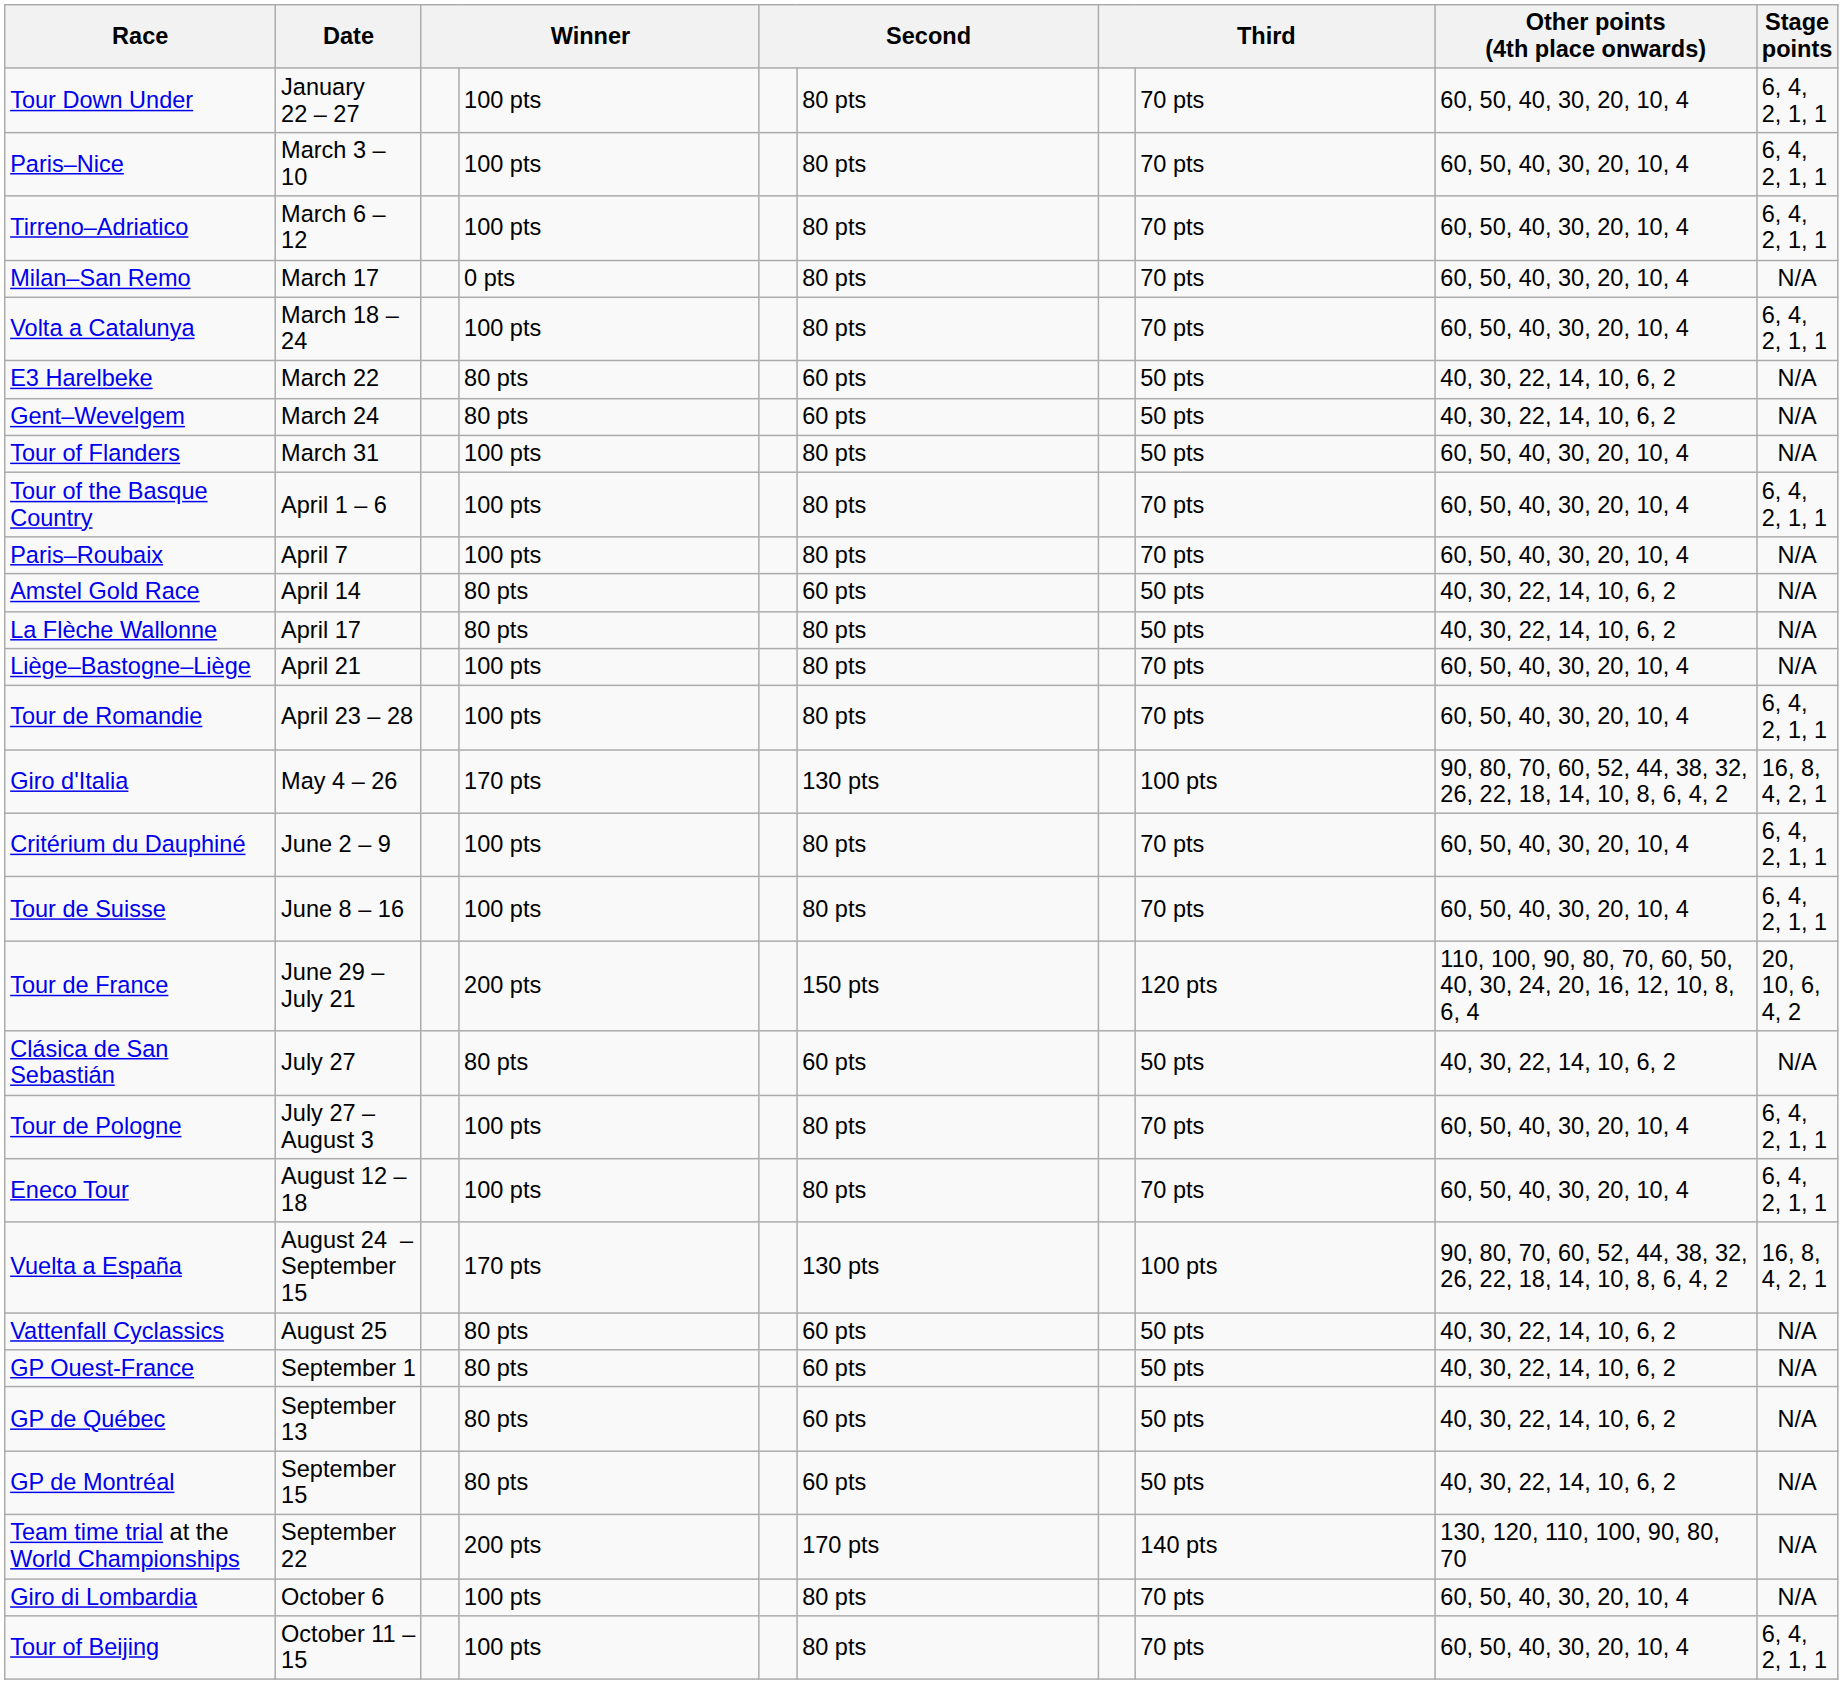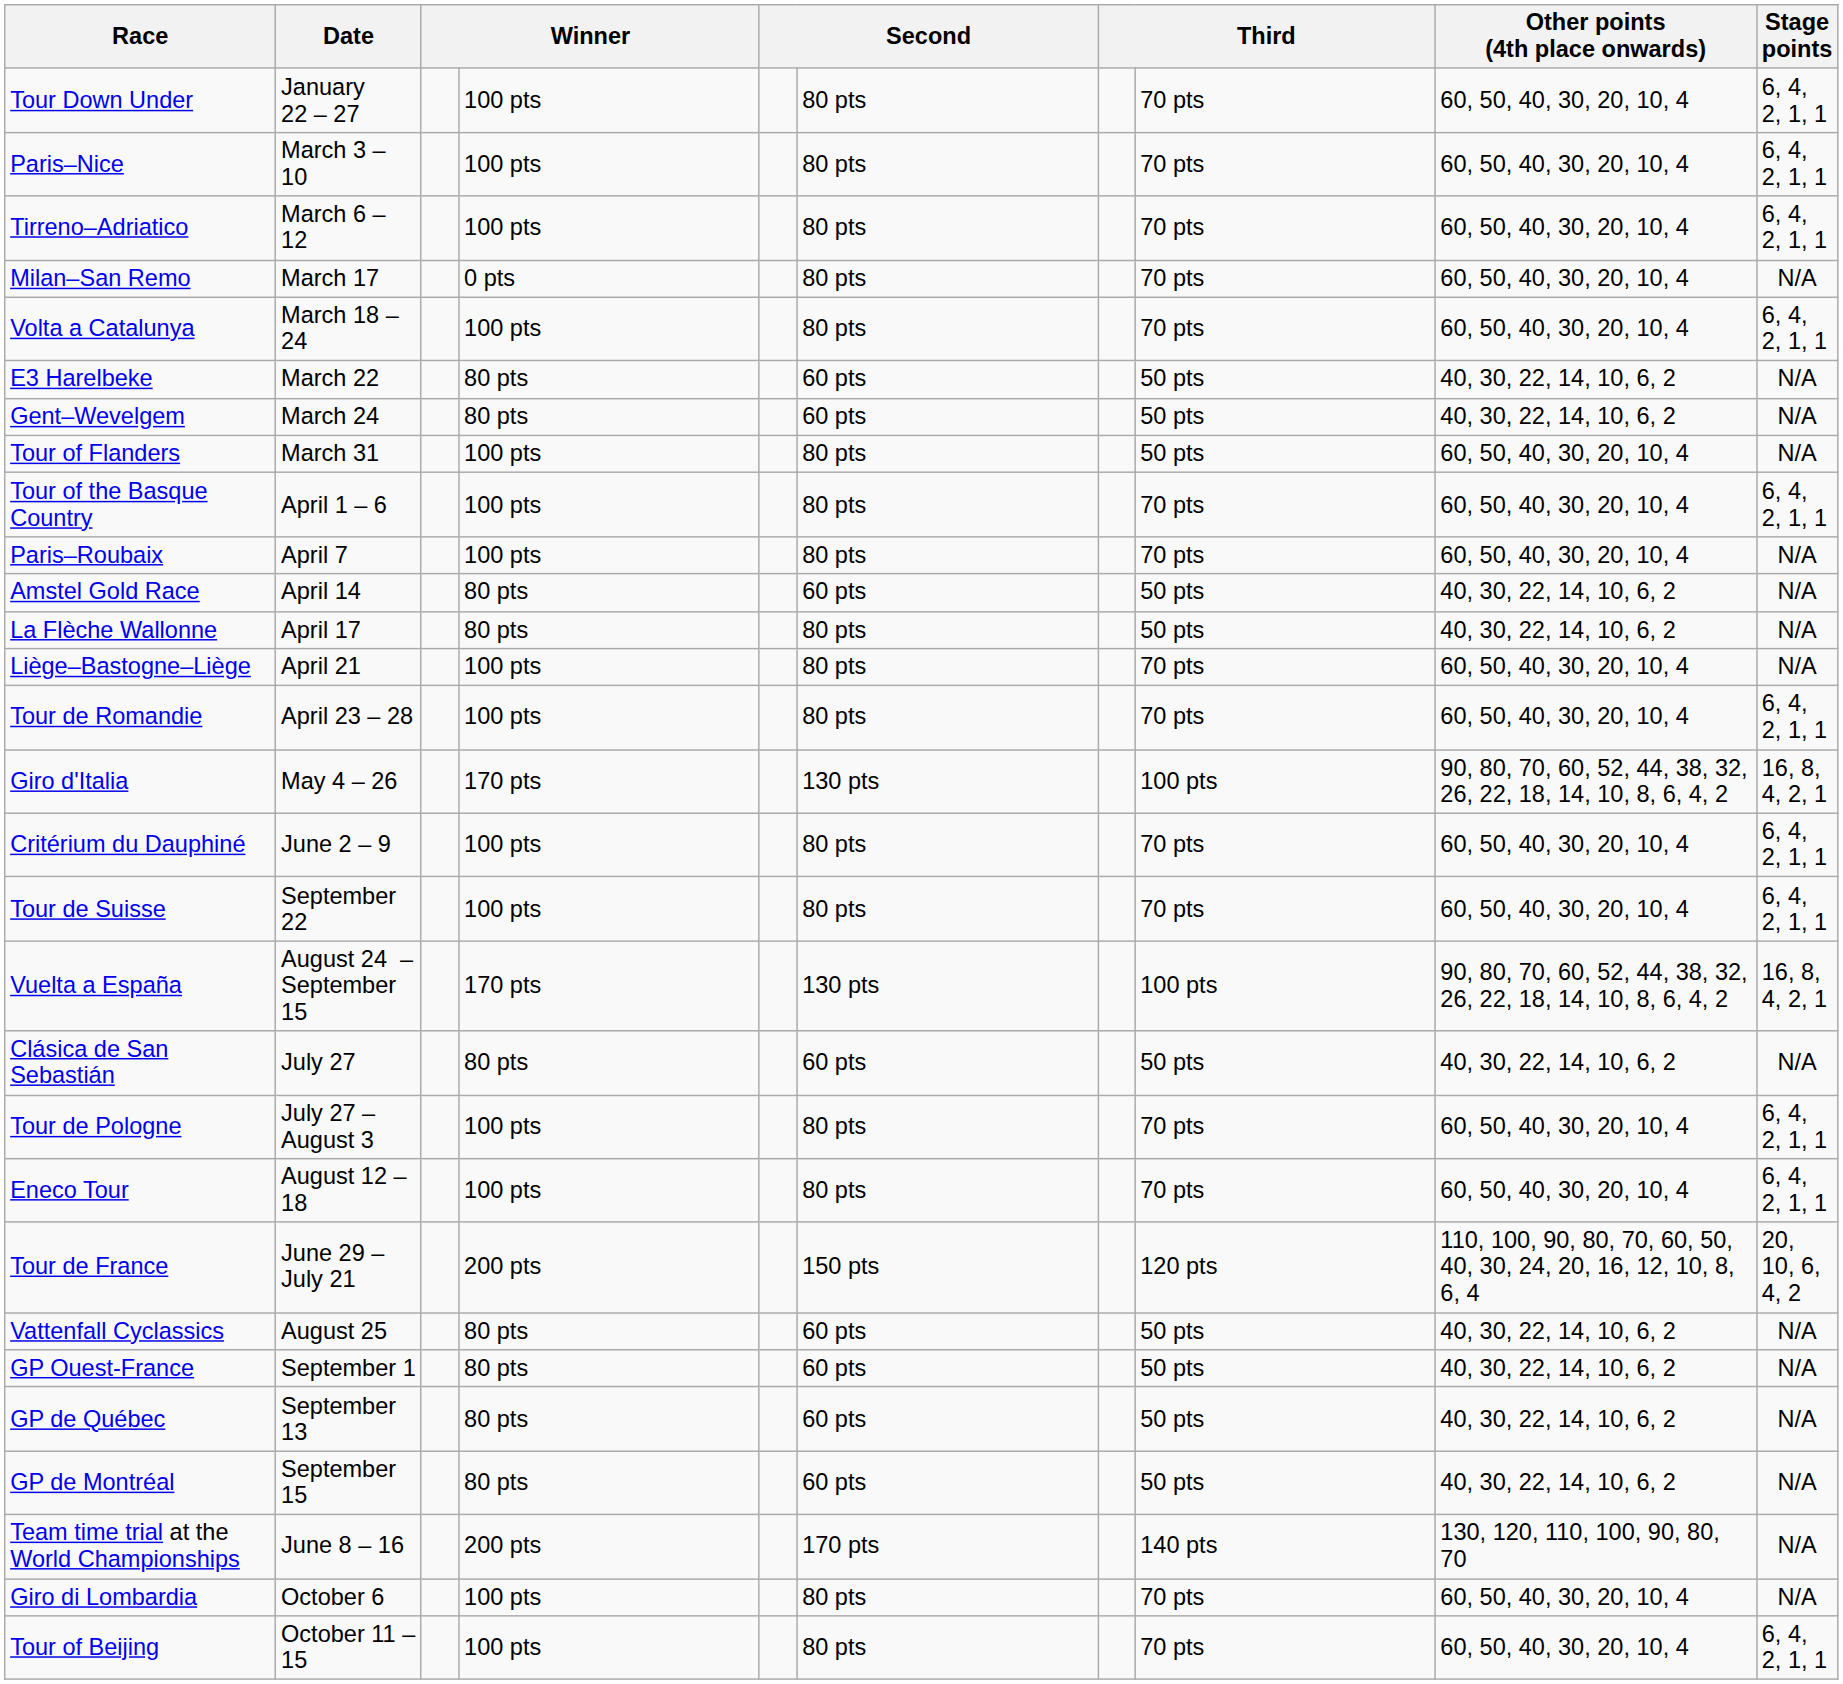 <table class="wikitable">
 <tr>
 <th width=15%>Race</th>
 <th width=8%>Date</th>
 <th style="width:19%;" colspan="2">Winner</th>
 <th style="width:19%;" colspan="2">Second</th>
 <th style="width:19%;" colspan="2">Third</th>
 <th width=18%>Other points<br>(4th place onwards)</th>
 <th width=4%>Stage points</th>
 </tr>
 <tr>
 <td> <a href='#'>Tour Down Under</a></td>
 <td>January 22 – 27</td>
 <td></td>
 <td>100 pts</td>
 <td></td>
 <td>80 pts</td>
 <td></td>
 <td>70 pts</td>
 <td>60, 50, 40, 30, 20, 10, 4</td>
 <td>6, 4, 2, 1, 1</td>
 </tr>
 <tr>
 <td> <a href='#'>Paris–Nice</a></td>
 <td>March 3 – 10</td>
 <td></td>
 <td>100 pts</td>
 <td></td>
 <td>80 pts</td>
 <td></td>
 <td>70 pts</td>
 <td>60, 50, 40, 30, 20, 10, 4</td>
 <td>6, 4, 2, 1, 1</td>
 </tr>
 <tr>
 <td> <a href='#'>Tirreno–Adriatico</a></td>
 <td>March 6 – 12</td>
 <td></td>
 <td>100 pts</td>
 <td></td>
 <td>80 pts</td>
 <td></td>
 <td>70 pts</td>
 <td>60, 50, 40, 30, 20, 10, 4</td>
 <td>6, 4, 2, 1, 1</td>
 </tr>
 <tr>
 <td> <a href='#'>Milan–San Remo</a></td>
 <td>March 17</td>
 <td></td>
 <td>0 pts</td>
 <td></td>
 <td>80 pts</td>
 <td></td>
 <td>70 pts</td>
 <td>60, 50, 40, 30, 20, 10, 4</td>
 <td align=center>N/A</td>
 </tr>
 <tr>
 <td> <a href='#'>Volta a Catalunya</a></td>
 <td>March 18 – 24</td>
 <td></td>
 <td>100 pts</td>
 <td></td>
 <td>80 pts</td>
 <td></td>
 <td>70 pts</td>
 <td>60, 50, 40, 30, 20, 10, 4</td>
 <td>6, 4, 2, 1, 1</td>
 </tr>
 <tr>
 <td> <a href='#'>E3 Harelbeke</a></td>
 <td>March 22</td>
 <td></td>
 <td>80 pts</td>
 <td></td>
 <td>60 pts</td>
 <td></td>
 <td>50 pts</td>
 <td>40, 30, 22, 14, 10, 6, 2</td>
 <td align=center>N/A</td>
 </tr>
 <tr>
 <td> <a href='#'>Gent–Wevelgem</a></td>
 <td>March 24</td>
 <td></td>
 <td>80 pts</td>
 <td></td>
 <td>60 pts</td>
 <td></td>
 <td>50 pts</td>
 <td>40, 30, 22, 14, 10, 6, 2</td>
 <td align=center>N/A</td>
 </tr>
 <tr>
 <td> <a href='#'>Tour of Flanders</a></td>
 <td>March 31</td>
 <td></td>
 <td>100 pts</td>
 <td></td>
 <td>80 pts</td>
 <td></td>
 <td>50 pts</td>
 <td>60, 50, 40, 30, 20, 10, 4</td>
 <td align=center>N/A</td>
 </tr>
 <tr>
 <td> <a href='#'>Tour of the Basque Country</a></td>
 <td>April 1 – 6</td>
 <td></td>
 <td>100 pts</td>
 <td></td>
 <td>80 pts</td>
 <td></td>
 <td>70 pts</td>
 <td>60, 50, 40, 30, 20, 10, 4</td>
 <td>6, 4, 2, 1, 1</td>
 </tr>
 <tr>
 <td> <a href='#'>Paris–Roubaix</a></td>
 <td>April 7</td>
 <td></td>
 <td>100 pts</td>
 <td></td>
 <td>80 pts</td>
 <td></td>
 <td>70 pts</td>
 <td>60, 50, 40, 30, 20, 10, 4</td>
 <td align=center>N/A</td>
 </tr>
 <tr>
 <td> <a href='#'>Amstel Gold Race</a></td>
 <td>April 14</td>
 <td></td>
 <td>80 pts</td>
 <td></td>
 <td>60 pts</td>
 <td></td>
 <td>50 pts</td>
 <td>40, 30, 22, 14, 10, 6, 2</td>
 <td align=center>N/A</td>
 </tr>
 <tr>
 <td> <a href='#'>La Flèche Wallonne</a></td>
 <td>April 17</td>
 <td></td>
 <td>80 pts</td>
 <td></td>
 <td>80 pts</td>
 <td></td>
 <td>50 pts</td>
 <td>40, 30, 22, 14, 10, 6, 2</td>
 <td align=center>N/A</td>
 </tr>
 <tr>
 <td> <a href='#'>Liège–Bastogne–Liège</a></td>
 <td>April 21</td>
 <td></td>
 <td>100 pts</td>
 <td></td>
 <td>80 pts</td>
 <td></td>
 <td>70 pts</td>
 <td>60, 50, 40, 30, 20, 10, 4</td>
 <td align=center>N/A</td>
 </tr>
 <tr>
 <td> <a href='#'>Tour de Romandie</a></td>
 <td>April 23 – 28</td>
 <td></td>
 <td>100 pts</td>
 <td></td>
 <td>80 pts</td>
 <td></td>
 <td>70 pts</td>
 <td>60, 50, 40, 30, 20, 10, 4</td>
 <td>6, 4, 2, 1, 1</td>
 </tr>
 <tr>
 <td> <a href='#'>Giro d'Italia</a></td>
 <td>May 4 – 26</td>
 <td></td>
 <td>170 pts</td>
 <td></td>
 <td>130 pts</td>
 <td></td>
 <td>100 pts</td>
 <td>90, 80, 70, 60, 52, 44, 38, 32, 26, 22, 18, 14, 10, 8, 6, 4, 2</td>
 <td>16, 8, 4, 2, 1</td>
 </tr>
 <tr>
 <td> <a href='#'>Critérium du Dauphiné</a></td>
 <td>June 2 – 9</td>
 <td></td>
 <td>100 pts</td>
 <td></td>
 <td>80 pts</td>
 <td></td>
 <td>70 pts</td>
 <td>60, 50, 40, 30, 20, 10, 4</td>
 <td>6, 4, 2, 1, 1</td>
 </tr>
 <tr>
 <td> <a href='#'>Tour de Suisse</a></td>
-<td>June 8 – 16</td>
+<td>September 22</td>
 <td></td>
 <td>100 pts</td>
 <td></td>
 <td>80 pts</td>
 <td></td>
 <td>70 pts</td>
 <td>60, 50, 40, 30, 20, 10, 4</td>
 <td>6, 4, 2, 1, 1</td>
 </tr>
 <tr>
-<td> <a href='#'>Tour de France</a></td>
-<td>June 29 – July 21</td>
+<td> <a href='#'>Vuelta a España</a></td>
+<td>August 24  – September 15</td>
 <td></td>
-<td>200 pts</td>
+<td>170 pts</td>
 <td></td>
-<td>150 pts</td>
+<td>130 pts</td>
 <td></td>
-<td>120 pts</td>
-<td>110, 100, 90, 80, 70, 60, 50, 40, 30, 24, 20, 16, 12, 10, 8, 6, 4</td>
-<td>20, 10, 6, 4, 2</td>
+<td>100 pts</td>
+<td>90, 80, 70, 60, 52, 44, 38, 32, 26, 22, 18, 14, 10, 8, 6, 4, 2</td>
+<td>16, 8, 4, 2, 1</td>
 </tr>
 <tr>
 <td> <a href='#'>Clásica de San Sebastián</a></td>
 <td>July 27</td>
 <td></td>
 <td>80 pts</td>
 <td></td>
 <td>60 pts</td>
 <td></td>
 <td>50 pts</td>
 <td>40, 30, 22, 14, 10, 6, 2</td>
 <td align=center>N/A</td>
 </tr>
 <tr>
 <td> <a href='#'>Tour de Pologne</a></td>
 <td>July 27 – August 3</td>
 <td></td>
 <td>100 pts</td>
 <td></td>
 <td>80 pts</td>
 <td></td>
 <td>70 pts</td>
 <td>60, 50, 40, 30, 20, 10, 4</td>
 <td>6, 4, 2, 1, 1</td>
 </tr>
 <tr>
 <td> <a href='#'>Eneco Tour</a></td>
 <td>August 12 – 18</td>
 <td></td>
 <td>100 pts</td>
 <td></td>
 <td>80 pts</td>
 <td></td>
 <td>70 pts</td>
 <td>60, 50, 40, 30, 20, 10, 4</td>
 <td>6, 4, 2, 1, 1</td>
 </tr>
 <tr>
-<td> <a href='#'>Vuelta a España</a></td>
-<td>August 24  – September 15</td>
+<td> <a href='#'>Tour de France</a></td>
+<td>June 29 – July 21</td>
 <td></td>
-<td>170 pts</td>
+<td>200 pts</td>
 <td></td>
-<td>130 pts</td>
+<td>150 pts</td>
 <td></td>
-<td>100 pts</td>
-<td>90, 80, 70, 60, 52, 44, 38, 32, 26, 22, 18, 14, 10, 8, 6, 4, 2</td>
-<td>16, 8, 4, 2, 1</td>
+<td>120 pts</td>
+<td>110, 100, 90, 80, 70, 60, 50, 40, 30, 24, 20, 16, 12, 10, 8, 6, 4</td>
+<td>20, 10, 6, 4, 2</td>
 </tr>
 <tr>
 <td> <a href='#'>Vattenfall Cyclassics</a></td>
 <td>August 25</td>
 <td></td>
 <td>80 pts</td>
 <td></td>
 <td>60 pts</td>
 <td></td>
 <td>50 pts</td>
 <td>40, 30, 22, 14, 10, 6, 2</td>
 <td align=center>N/A</td>
 </tr>
 <tr>
 <td> <a href='#'>GP Ouest-France</a></td>
 <td>September 1</td>
 <td></td>
 <td>80 pts</td>
 <td></td>
 <td>60 pts</td>
 <td></td>
 <td>50 pts</td>
 <td>40, 30, 22, 14, 10, 6, 2</td>
 <td align=center>N/A</td>
 </tr>
 <tr>
 <td> <a href='#'>GP de Québec</a></td>
 <td>September 13</td>
 <td></td>
 <td>80 pts</td>
 <td></td>
 <td>60 pts</td>
 <td></td>
 <td>50 pts</td>
 <td>40, 30, 22, 14, 10, 6, 2</td>
 <td align=center>N/A</td>
 </tr>
 <tr>
 <td> <a href='#'>GP de Montréal</a></td>
 <td>September 15</td>
 <td></td>
 <td>80 pts</td>
 <td></td>
 <td>60 pts</td>
 <td></td>
 <td>50 pts</td>
 <td>40, 30, 22, 14, 10, 6, 2</td>
 <td align=center>N/A</td>
 </tr>
 <tr>
 <td> <a href='#'>Team time trial</a> at the <a href='#'>World Championships</a></td>
-<td>September 22</td>
+<td>June 8 – 16</td>
 <td></td>
 <td>200 pts</td>
 <td></td>
 <td>170 pts</td>
 <td></td>
 <td>140 pts</td>
 <td>130, 120, 110, 100, 90, 80, 70</td>
 <td align=center>N/A</td>
 </tr>
 <tr>
 <td> <a href='#'>Giro di Lombardia</a></td>
 <td>October 6</td>
 <td></td>
 <td>100 pts</td>
 <td></td>
 <td>80 pts</td>
 <td></td>
 <td>70 pts</td>
 <td>60, 50, 40, 30, 20, 10, 4</td>
 <td align=center>N/A</td>
 </tr>
 <tr>
 <td> <a href='#'>Tour of Beijing</a></td>
 <td>October 11 – 15</td>
 <td></td>
 <td>100 pts</td>
 <td></td>
 <td>80 pts</td>
 <td></td>
 <td>70 pts</td>
 <td>60, 50, 40, 30, 20, 10, 4</td>
 <td>6, 4, 2, 1, 1</td>
 </tr>
 </table>
